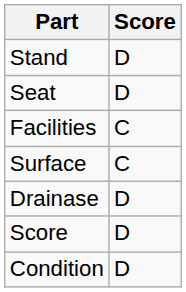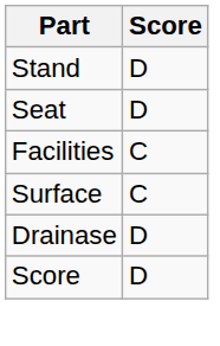 <table class="wikitable sortable">
 <tr>
 <th>Part</th>
 <th>Score</th>
 </tr>
 <tr>
 <td>Stand</td>
 <td>D</td>
 </tr>
 <tr>
 <td>Seat</td>
 <td>D</td>
 </tr>
 <tr>
 <td>Facilities</td>
 <td>C</td>
 </tr>
 <tr>
 <td>Surface</td>
 <td>C</td>
 </tr>
 <tr>
 <td>Drainase</td>
 <td>D</td>
 </tr>
 <tr>
 <td>Score</td>
 <td>D</td>
 </tr>
-<tr>
-<td>Condition</td>
-<td>D</td>
-</tr>
 </table>
